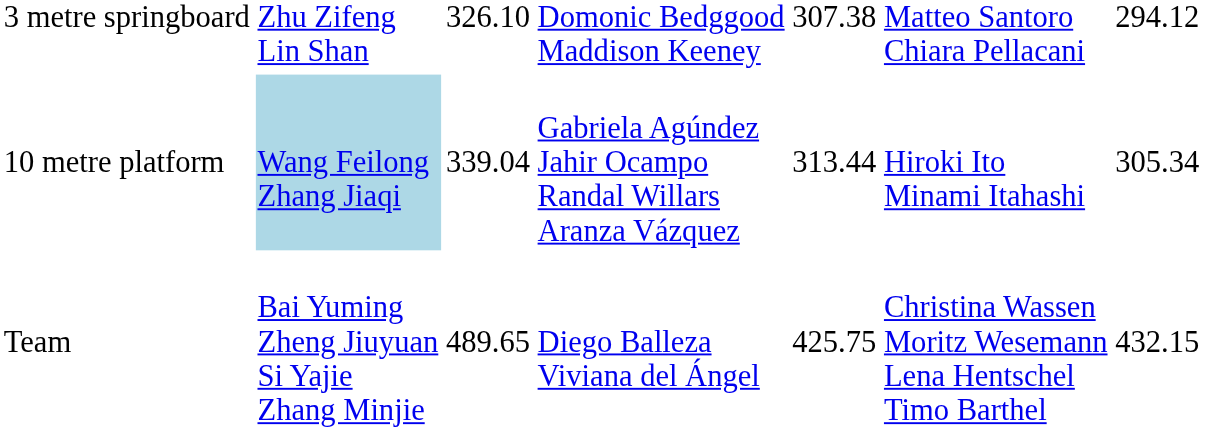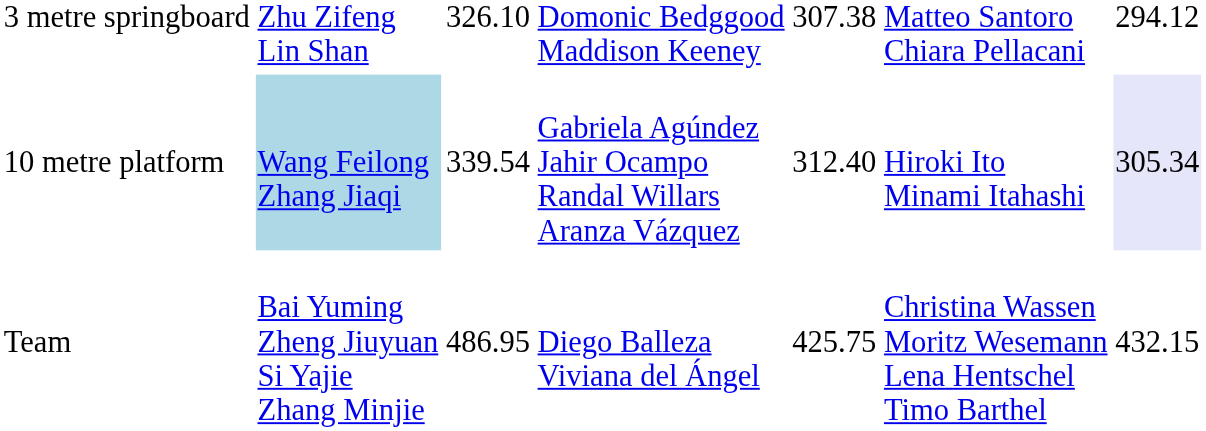 <table>
 <tr>
 <td>3 metre springboard<br></td>
 <td><br><a href='#'>Zhu Zifeng</a><br><a href='#'>Lin Shan</a></td>
 <td>326.10</td>
 <td><br><a href='#'>Domonic Bedggood</a><br><a href='#'>Maddison Keeney</a></td>
 <td>307.38</td>
 <td><br><a href='#'>Matteo Santoro</a><br><a href='#'>Chiara Pellacani</a></td>
 <td>294.12</td>
 </tr>
 <tr>
 <td>10 metre platform<br></td>
 <td style="background: lightblue;"><br><a href='#'>Wang Feilong</a><br><a href='#'>Zhang Jiaqi</a></td>
-<td>339.04</td>
+<td>339.54</td>
 <td><br><a href='#'>Gabriela Agúndez</a><br><a href='#'>Jahir Ocampo</a><br><a href='#'>Randal Willars</a><br><a href='#'>Aranza Vázquez</a></td>
-<td>313.44</td>
+<td>312.40</td>
 <td><br><a href='#'>Hiroki Ito</a><br><a href='#'>Minami Itahashi</a></td>
-<td>305.34</td>
+<td style="background: lavender;">305.34</td>
 </tr>
 <tr>
 <td>Team<br></td>
 <td><br><a href='#'>Bai Yuming</a><br><a href='#'>Zheng Jiuyuan</a><br><a href='#'>Si Yajie</a><br><a href='#'>Zhang Minjie</a></td>
-<td>489.65</td>
+<td>486.95</td>
 <td><br><a href='#'>Diego Balleza</a><br><a href='#'>Viviana del Ángel</a></td>
 <td>425.75</td>
 <td><br><a href='#'>Christina Wassen</a><br><a href='#'>Moritz Wesemann</a><br><a href='#'>Lena Hentschel</a><br><a href='#'>Timo Barthel</a></td>
 <td>432.15</td>
 </tr>
 </table>
